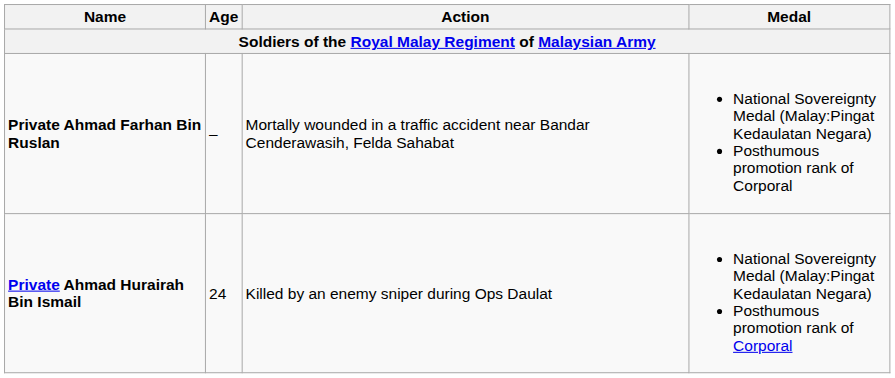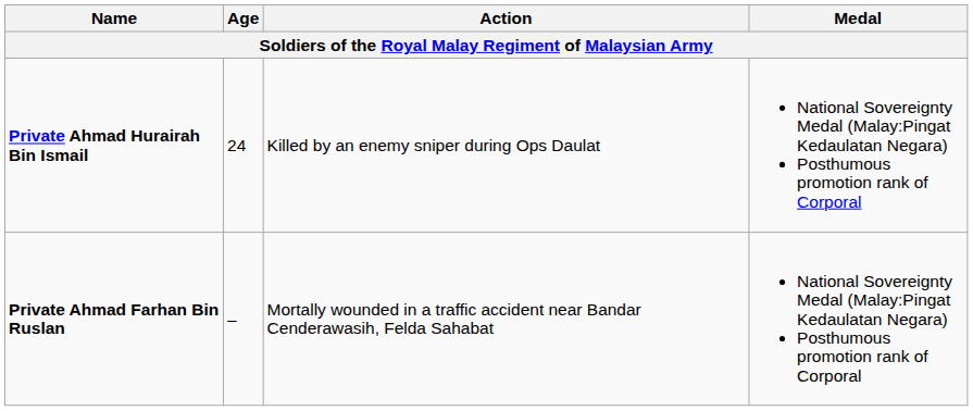 <table class=wikitable style="font-size:95%;">
 <tr>
 <th style="width:190px;">Name</th>
 <th style="width:11px;">Age</th>
 <th>Action</th>
 <th style="width:190px;">Medal</th>
 </tr>
 <tr>
 <th colspan=4>Soldiers of the <a href='#'>Royal Malay Regiment</a> of <a href='#'>Malaysian Army</a></th>
 </tr>
 <tr>
+<td><strong><a href='#'>Private</a> Ahmad Hurairah Bin Ismail</strong></td>
+<td>24</td>
+<td>Killed by an enemy sniper during Ops Daulat</td>
+<td><br><ul><li> National Sovereignty Medal (Malay:Pingat Kedaulatan Negara)</li><li>Posthumous promotion rank of <a href='#'>Corporal</a></li></ul></td>
+</tr>
+<tr>
 <td><strong>Private Ahmad Farhan Bin Ruslan</strong></td>
 <td>–</td>
 <td>Mortally wounded in a traffic accident near Bandar Cenderawasih, Felda Sahabat</td>
 <td><br><ul><li> National Sovereignty Medal (Malay:Pingat Kedaulatan Negara)</li><li>Posthumous promotion rank of Corporal</li></ul></td>
 </tr>
-<tr>
-<td><strong><a href='#'>Private</a> Ahmad Hurairah Bin Ismail</strong></td>
-<td>24</td>
-<td>Killed by an enemy sniper during Ops Daulat</td>
-<td><br><ul><li> National Sovereignty Medal (Malay:Pingat Kedaulatan Negara)</li><li>Posthumous promotion rank of <a href='#'>Corporal</a></li></ul></td>
-</tr>
 </table>
